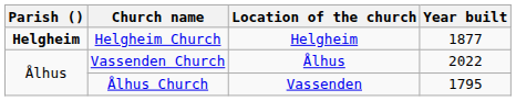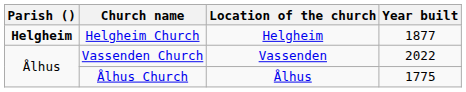 <table class="wikitable" style="text-align:center">
 <tr>
 <th>Parish ()</th>
 <th>Church name</th>
 <th>Location of the church</th>
 <th>Year built</th>
 </tr>
 <tr>
 <td><strong>Helgheim</strong></td>
 <td><a href='#'>Helgheim Church</a></td>
 <td><a href='#'>Helgheim</a></td>
 <td>1877</td>
 </tr>
 <tr>
 <td rowspan="2">Ålhus</td>
 <td><a href='#'>Vassenden Church</a></td>
-<td><a href='#'>Ålhus</a></td>
+<td><a href='#'>Vassenden</a></td>
 <td>2022</td>
 </tr>
 <tr>
 <td><a href='#'>Ålhus Church</a></td>
-<td><a href='#'>Vassenden</a></td>
-<td>1795</td>
+<td><a href='#'>Ålhus</a></td>
+<td>1775</td>
 </tr>
 </table>
